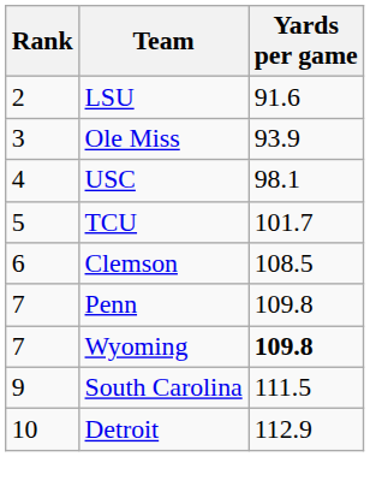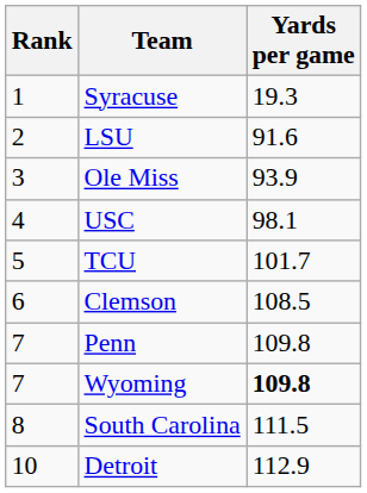 <table class="wikitable sortable">
 <tr>
 <th>Rank</th>
 <th>Team</th>
 <th>Yards<br>per game</th>
+</tr>
+<tr>
+<td>1</td>
+<td><a href='#'>Syracuse</a></td>
+<td>19.3</td>
 </tr>
 <tr>
 <td>2</td>
 <td><a href='#'>LSU</a></td>
 <td>91.6</td>
 </tr>
 <tr>
 <td>3</td>
 <td><a href='#'>Ole Miss</a></td>
 <td>93.9</td>
 </tr>
 <tr>
 <td>4</td>
 <td><a href='#'>USC</a></td>
 <td>98.1</td>
 </tr>
 <tr>
 <td>5</td>
 <td><a href='#'>TCU</a></td>
 <td>101.7</td>
 </tr>
 <tr>
 <td>6</td>
 <td><a href='#'>Clemson</a></td>
 <td>108.5</td>
 </tr>
 <tr>
 <td>7</td>
 <td><a href='#'>Penn</a></td>
 <td>109.8</td>
 </tr>
 <tr>
 <td>7</td>
 <td><a href='#'>Wyoming</a></td>
 <td><strong>109.8</strong></td>
 </tr>
 <tr>
-<td>9</td>
+<td>8</td>
 <td><a href='#'>South Carolina</a></td>
 <td>111.5</td>
 </tr>
 <tr>
 <td>10</td>
 <td><a href='#'>Detroit</a></td>
 <td>112.9</td>
 </tr>
 </table>
